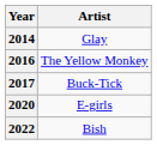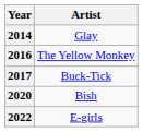 <table class="wikitable mw-collapsible mw-collapsed" style="font-size:small; text-align:center">
 <tr>
 <th>Year</th>
 <th>Artist</th>
 </tr>
 <tr>
 <th>2014</th>
 <td><a href='#'>Glay</a></td>
 </tr>
 <tr>
 <th>2016</th>
 <td><a href='#'>The Yellow Monkey</a></td>
 </tr>
 <tr>
 <th>2017</th>
 <td><a href='#'>Buck-Tick</a></td>
 </tr>
 <tr>
 <th>2020</th>
-<td><a href='#'>E-girls</a></td>
+<td><a href='#'>Bish</a></td>
 </tr>
 <tr>
 <th>2022</th>
-<td><a href='#'>Bish</a></td>
+<td><a href='#'>E-girls</a></td>
 </tr>
 </table>
